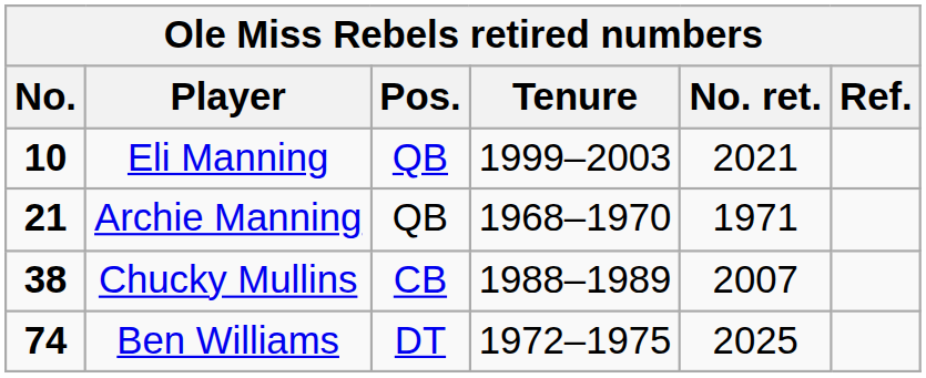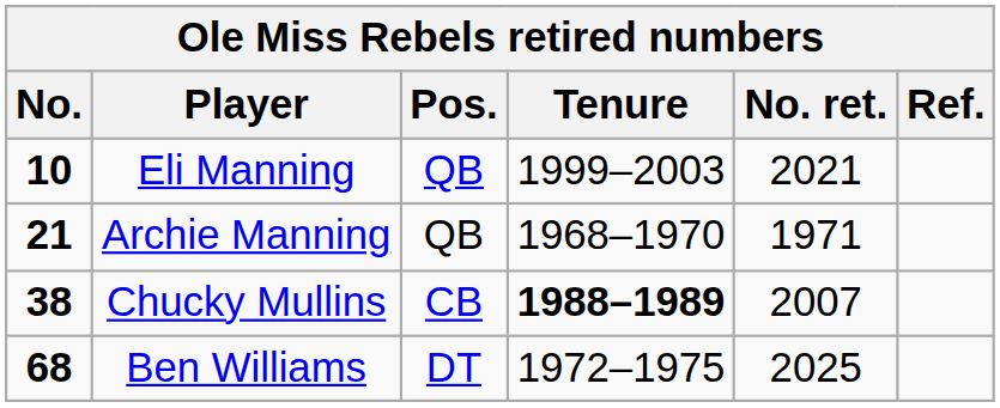 <table class="wikitable" style="text-align:center">
 <tr>
 <th colspan=6 style =><strong>Ole Miss Rebels retired numbers</strong></th>
 </tr>
 <tr>
 <th style = >No.</th>
 <th style = >Player</th>
 <th style = >Pos.</th>
 <th style = >Tenure</th>
 <th style = >No. ret.</th>
 <th style = >Ref.</th>
 </tr>
 <tr>
 <td><strong>10</strong></td>
 <td><a href='#'>Eli Manning</a></td>
 <td><a href='#'>QB</a></td>
 <td>1999–2003</td>
 <td>2021</td>
 <td></td>
 </tr>
 <tr>
 <td><strong>21</strong></td>
 <td><a href='#'>Archie Manning</a></td>
 <td>QB</td>
 <td>1968–1970</td>
 <td>1971</td>
 <td></td>
 </tr>
 <tr>
 <td><strong>38</strong></td>
 <td><a href='#'>Chucky Mullins</a></td>
 <td><a href='#'>CB</a></td>
-<td>1988–1989</td>
+<td><strong>1988–1989</strong></td>
 <td>2007</td>
 <td></td>
 </tr>
 <tr>
-<td><strong>74</strong></td>
+<td><strong>68</strong></td>
 <td><a href='#'>Ben Williams</a></td>
 <td><a href='#'>DT</a></td>
 <td>1972–1975</td>
 <td>2025</td>
 <td></td>
 </tr>
 </table>
